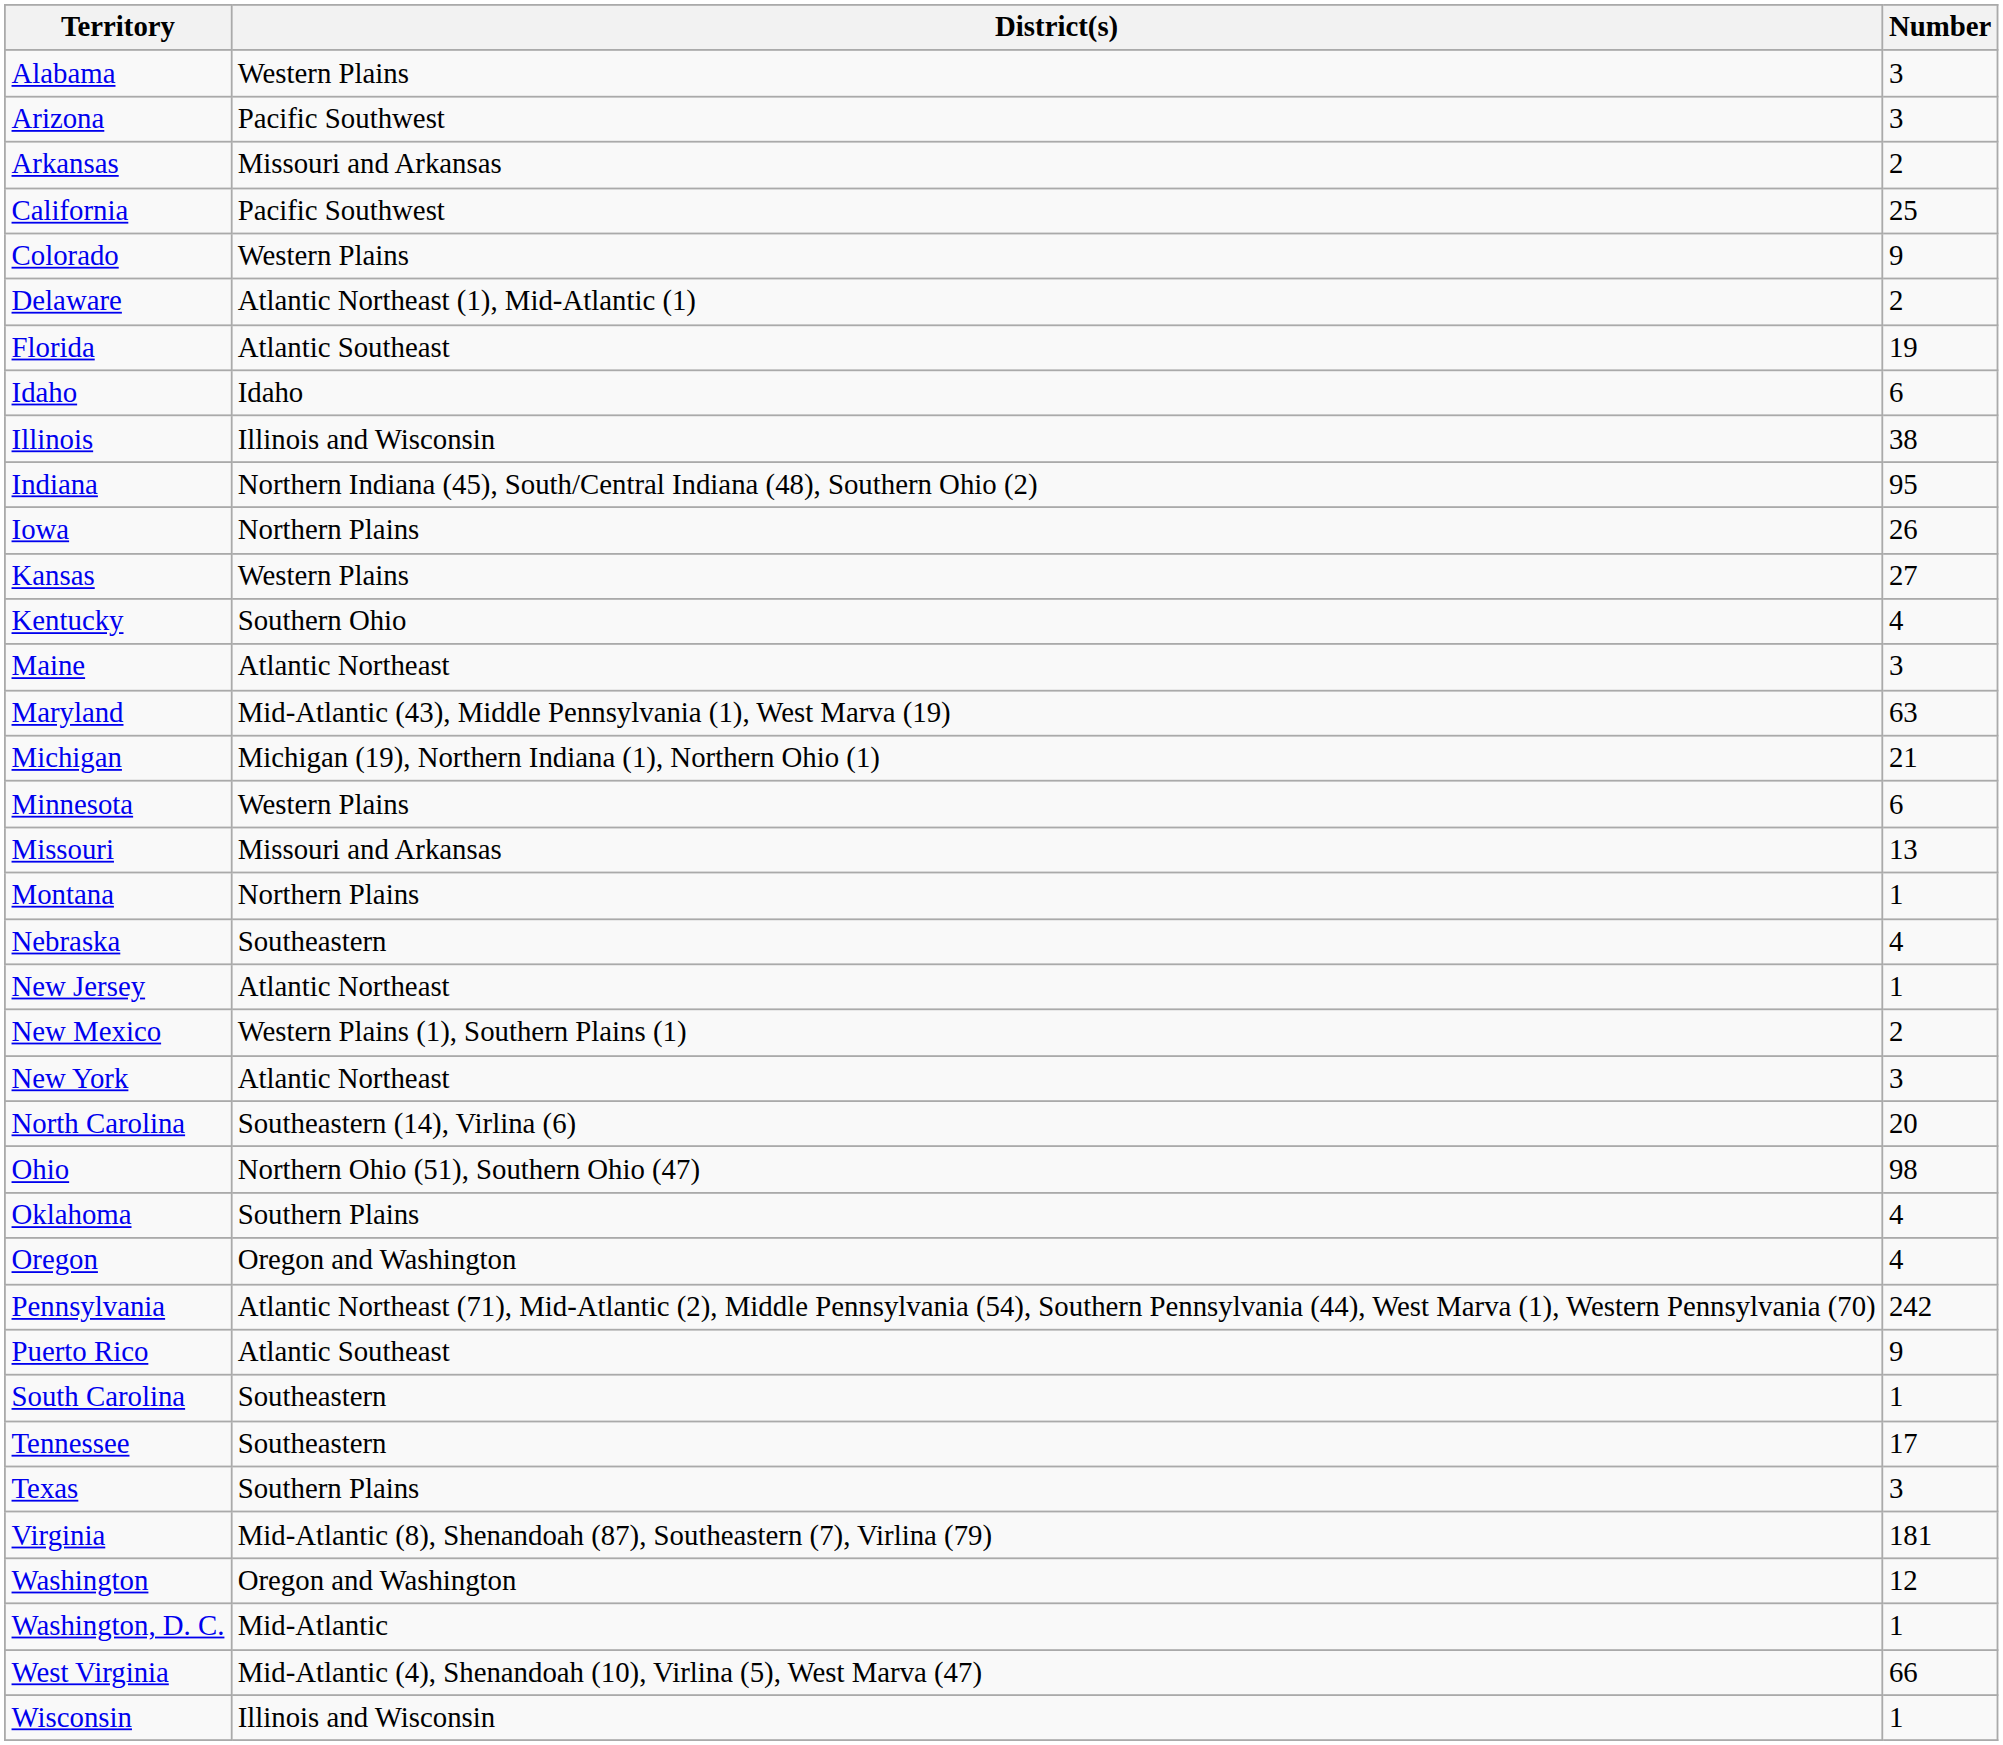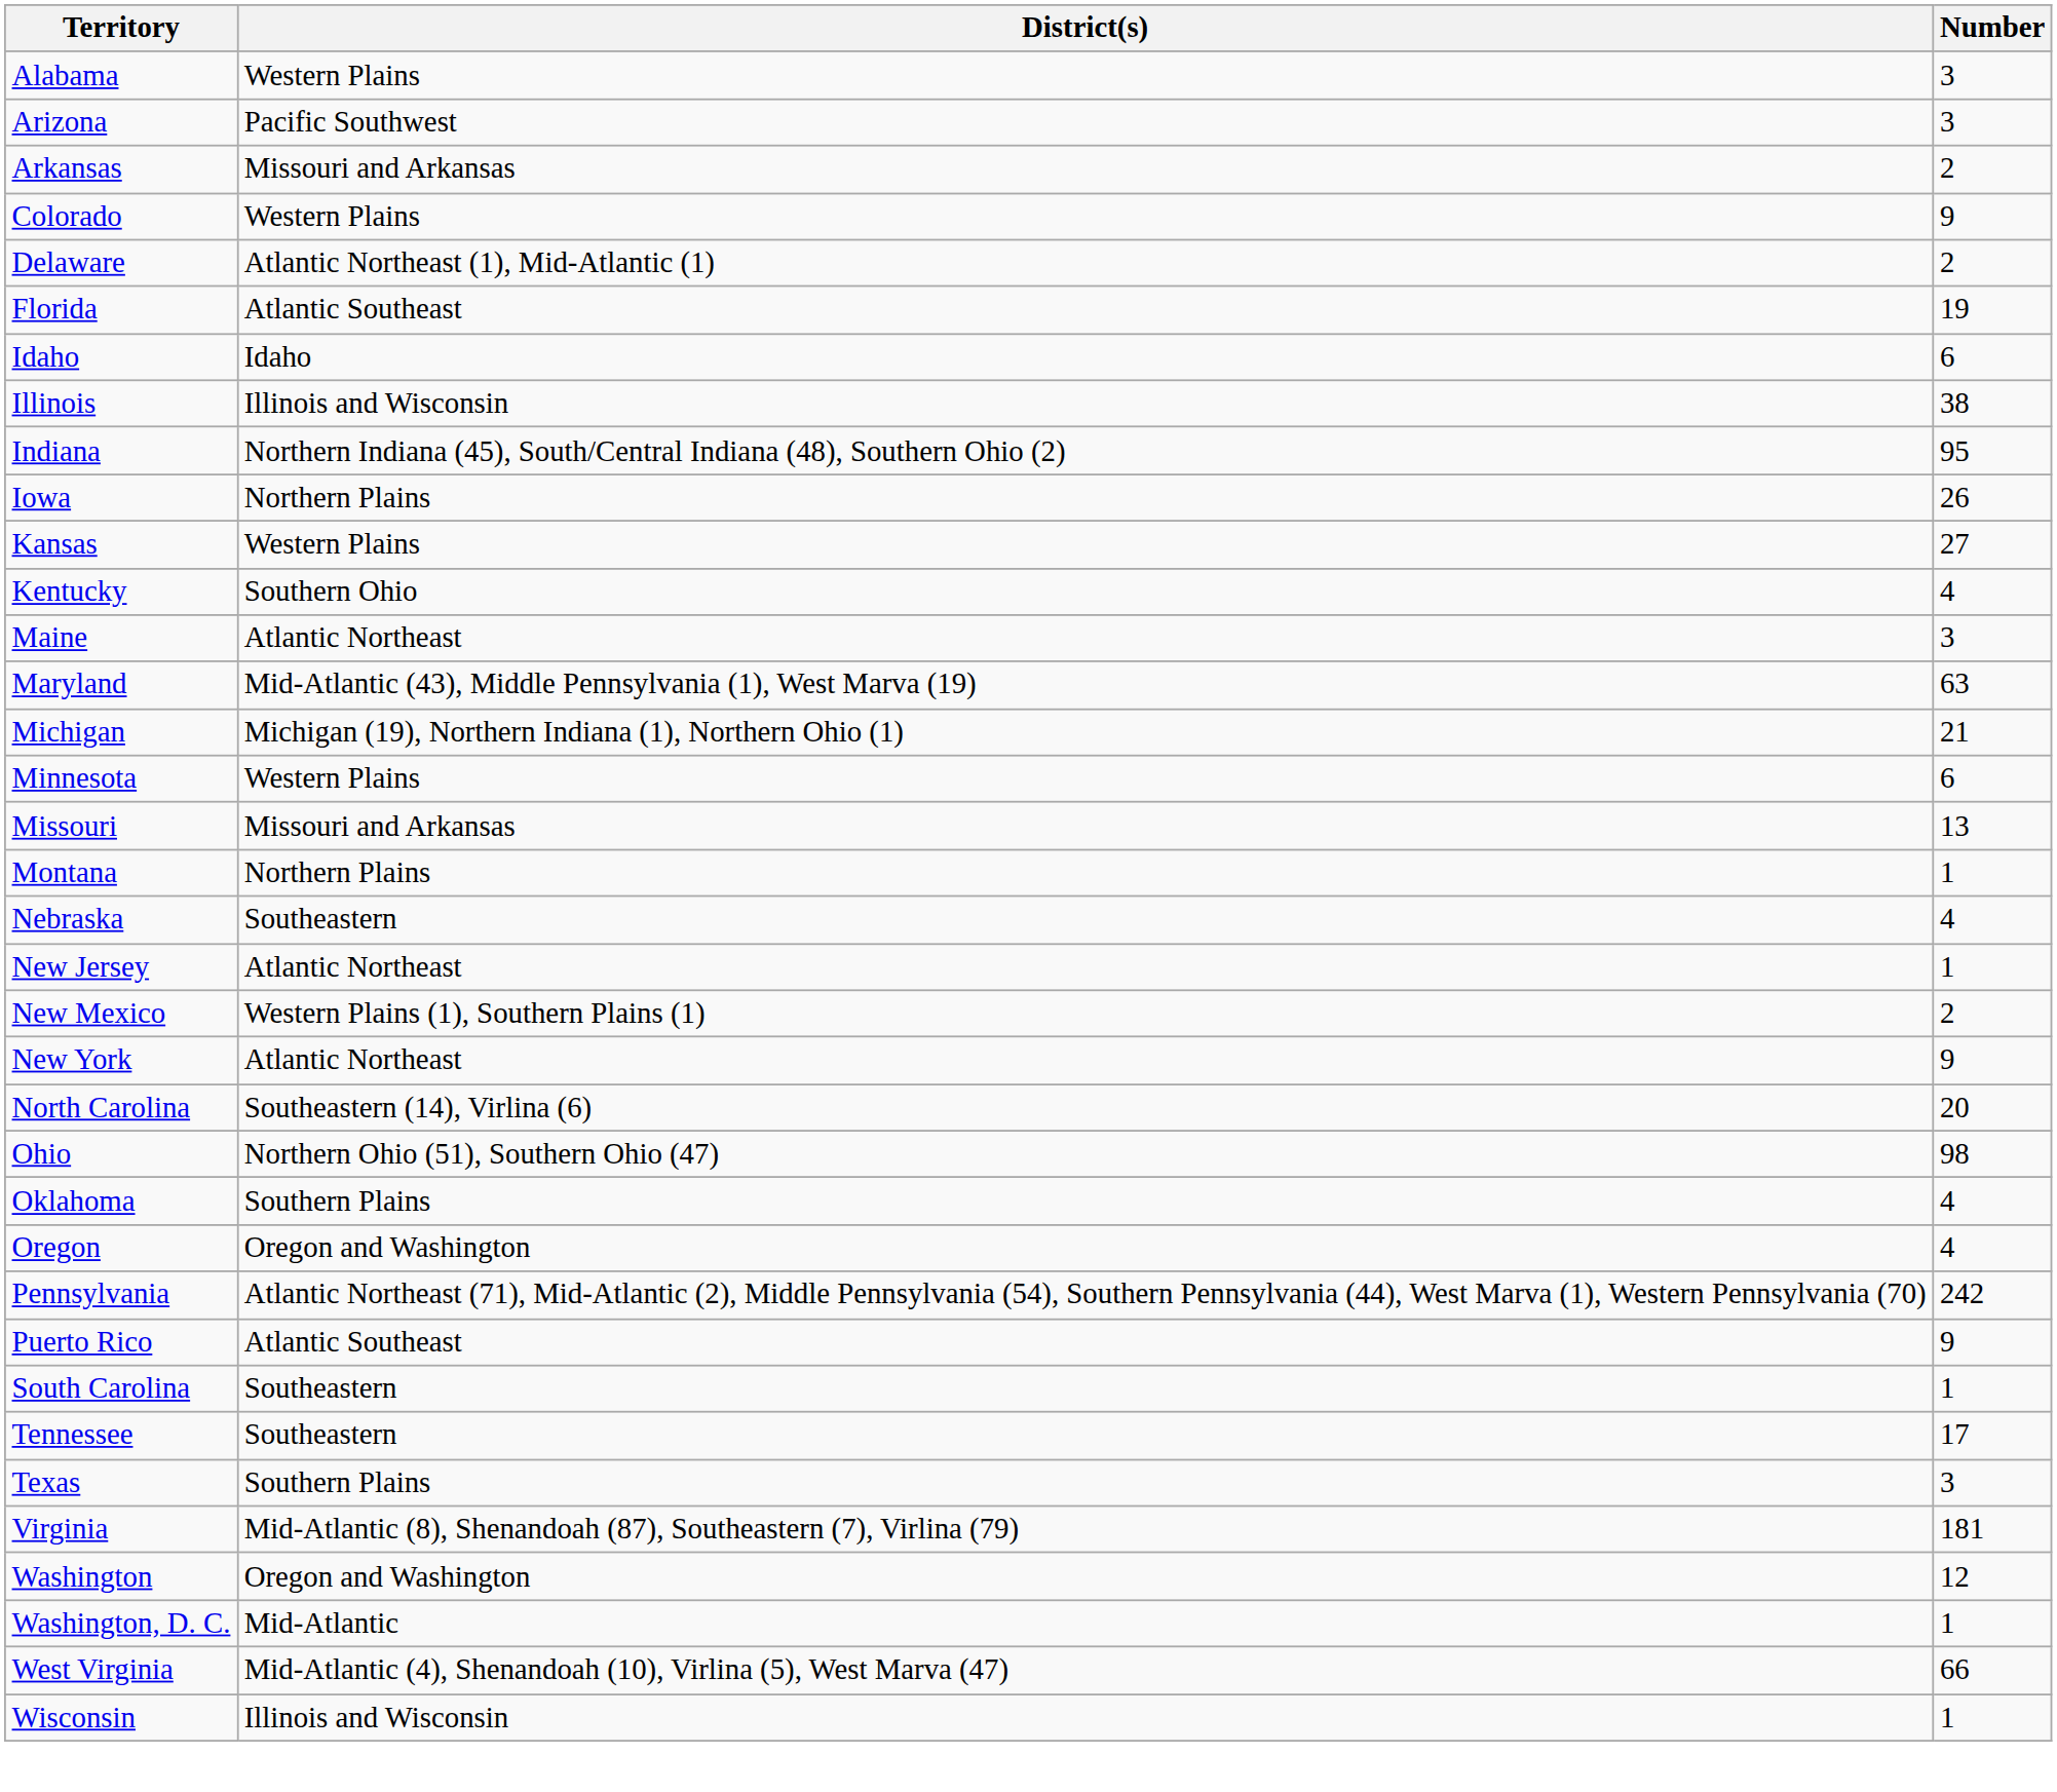 <table class="sortable wikitable">
 <tr>
 <th>Territory</th>
 <th class="unsortable">District(s)</th>
 <th>Number</th>
 </tr>
 <tr>
 <td><a href='#'>Alabama</a></td>
 <td>Western Plains</td>
 <td>3</td>
 </tr>
 <tr>
 <td><a href='#'>Arizona</a></td>
 <td>Pacific Southwest</td>
 <td>3</td>
 </tr>
 <tr>
 <td><a href='#'>Arkansas</a></td>
 <td>Missouri and Arkansas</td>
 <td>2</td>
-</tr>
-<tr>
-<td><a href='#'>California</a></td>
-<td>Pacific Southwest</td>
-<td>25</td>
 </tr>
 <tr>
 <td><a href='#'>Colorado</a></td>
 <td>Western Plains</td>
 <td>9</td>
 </tr>
 <tr>
 <td><a href='#'>Delaware</a></td>
 <td>Atlantic Northeast (1), Mid-Atlantic (1)</td>
 <td>2</td>
 </tr>
 <tr>
 <td><a href='#'>Florida</a></td>
 <td>Atlantic Southeast</td>
 <td>19</td>
 </tr>
 <tr>
 <td><a href='#'>Idaho</a></td>
 <td>Idaho</td>
 <td>6</td>
 </tr>
 <tr>
 <td><a href='#'>Illinois</a></td>
 <td>Illinois and Wisconsin</td>
 <td>38</td>
 </tr>
 <tr>
 <td><a href='#'>Indiana</a></td>
 <td>Northern Indiana (45), South/Central Indiana (48), Southern Ohio (2)</td>
 <td>95</td>
 </tr>
 <tr>
 <td><a href='#'>Iowa</a></td>
 <td>Northern Plains</td>
 <td>26</td>
 </tr>
 <tr>
 <td><a href='#'>Kansas</a></td>
 <td>Western Plains</td>
 <td>27</td>
 </tr>
 <tr>
 <td><a href='#'>Kentucky</a></td>
 <td>Southern Ohio</td>
 <td>4</td>
 </tr>
 <tr>
 <td><a href='#'>Maine</a></td>
 <td>Atlantic Northeast</td>
 <td>3</td>
 </tr>
 <tr>
 <td><a href='#'>Maryland</a></td>
 <td>Mid-Atlantic (43), Middle Pennsylvania (1), West Marva (19)</td>
 <td>63</td>
 </tr>
 <tr>
 <td><a href='#'>Michigan</a></td>
 <td>Michigan (19), Northern Indiana (1), Northern Ohio (1)</td>
 <td>21</td>
 </tr>
 <tr>
 <td><a href='#'>Minnesota</a></td>
 <td>Western Plains</td>
 <td>6</td>
 </tr>
 <tr>
 <td><a href='#'>Missouri</a></td>
 <td>Missouri and Arkansas</td>
 <td>13</td>
 </tr>
 <tr>
 <td><a href='#'>Montana</a></td>
 <td>Northern Plains</td>
 <td>1</td>
 </tr>
 <tr>
 <td><a href='#'>Nebraska</a></td>
 <td>Southeastern</td>
 <td>4</td>
 </tr>
 <tr>
 <td><a href='#'>New Jersey</a></td>
 <td>Atlantic Northeast</td>
 <td>1</td>
 </tr>
 <tr>
 <td><a href='#'>New Mexico</a></td>
 <td>Western Plains (1), Southern Plains (1)</td>
 <td>2</td>
 </tr>
 <tr>
 <td><a href='#'>New York</a></td>
 <td>Atlantic Northeast</td>
-<td>3</td>
+<td>9</td>
 </tr>
 <tr>
 <td><a href='#'>North Carolina</a></td>
 <td>Southeastern (14), Virlina (6)</td>
 <td>20</td>
 </tr>
 <tr>
 <td><a href='#'>Ohio</a></td>
 <td>Northern Ohio (51), Southern Ohio (47)</td>
 <td>98</td>
 </tr>
 <tr>
 <td><a href='#'>Oklahoma</a></td>
 <td>Southern Plains</td>
 <td>4</td>
 </tr>
 <tr>
 <td><a href='#'>Oregon</a></td>
 <td>Oregon and Washington</td>
 <td>4</td>
 </tr>
 <tr>
 <td><a href='#'>Pennsylvania</a></td>
 <td>Atlantic Northeast (71), Mid-Atlantic (2), Middle Pennsylvania (54), Southern Pennsylvania (44), West Marva (1), Western Pennsylvania (70)</td>
 <td>242</td>
 </tr>
 <tr>
 <td><a href='#'>Puerto Rico</a></td>
 <td>Atlantic Southeast</td>
 <td>9</td>
 </tr>
 <tr>
 <td><a href='#'>South Carolina</a></td>
 <td>Southeastern</td>
 <td>1</td>
 </tr>
 <tr>
 <td><a href='#'>Tennessee</a></td>
 <td>Southeastern</td>
 <td>17</td>
 </tr>
 <tr>
 <td><a href='#'>Texas</a></td>
 <td>Southern Plains</td>
 <td>3</td>
 </tr>
 <tr>
 <td><a href='#'>Virginia</a></td>
 <td>Mid-Atlantic (8), Shenandoah (87), Southeastern (7), Virlina (79)</td>
 <td>181</td>
 </tr>
 <tr>
 <td><a href='#'>Washington</a></td>
 <td>Oregon and Washington</td>
 <td>12</td>
 </tr>
 <tr>
 <td><a href='#'>Washington, D. C.</a></td>
 <td>Mid-Atlantic</td>
 <td>1</td>
 </tr>
 <tr>
 <td><a href='#'>West Virginia</a></td>
 <td>Mid-Atlantic (4), Shenandoah (10), Virlina (5), West Marva (47)</td>
 <td>66</td>
 </tr>
 <tr>
 <td><a href='#'>Wisconsin</a></td>
 <td>Illinois and Wisconsin</td>
 <td>1</td>
 </tr>
 </table>
